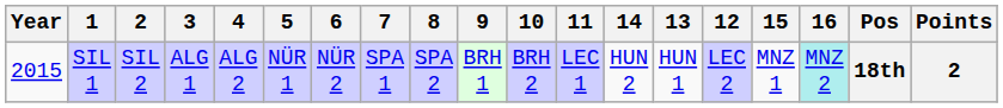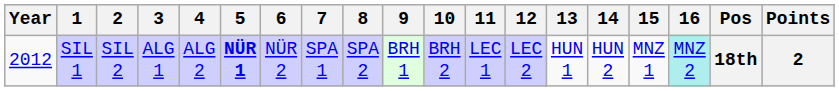 <table class="wikitable" style="text-align:center; font-size:90%">
 <tr>
 <th>Year</th>
 <th>1</th>
 <th>2</th>
 <th>3</th>
 <th>4</th>
 <th>5</th>
 <th>6</th>
 <th>7</th>
 <th>8</th>
 <th>9</th>
 <th>10</th>
 <th>11</th>
+<th>12</th>
+<th>13</th>
 <th>14</th>
-<th>13</th>
-<th>12</th>
 <th>15</th>
 <th>16</th>
 <th>Pos</th>
 <th>Points</th>
 </tr>
 <tr>
-<td><a href='#'>2015</a></td>
+<td><a href='#'>2012</a></td>
 <td style="background:#CFCFFF;"><a href='#'>SIL<br>1</a><br></td>
 <td style="background:#CFCFFF;"><a href='#'>SIL<br>2</a><br></td>
 <td style="background:#CFCFFF;"><a href='#'>ALG<br>1</a><br></td>
 <td style="background:#CFCFFF;"><a href='#'>ALG<br>2</a><br></td>
-<td style="background:#CFCFFF;"><a href='#'>NÜR<br>1</a><br></td>
+<td style="background:#CFCFFF;"><strong><a href='#'>NÜR<br>1</a><br></strong></td>
 <td style="background:#CFCFFF;"><a href='#'>NÜR<br>2</a><br></td>
 <td style="background:#CFCFFF;"><a href='#'>SPA<br>1</a><br></td>
 <td style="background:#CFCFFF;"><a href='#'>SPA<br>2</a><br></td>
 <td style="background:#DFFFDF;"><a href='#'>BRH<br>1</a><br></td>
 <td style="background:#CFCFFF;"><a href='#'>BRH<br>2</a><br></td>
 <td style="background:#CFCFFF;"><a href='#'>LEC<br>1</a><br></td>
+<td style="background:#CFCFFF;"><a href='#'>LEC<br>2</a><br></td>
+<td><a href='#'>HUN<br>1</a></td>
 <td><a href='#'>HUN<br>2</a></td>
-<td><a href='#'>HUN<br>1</a></td>
-<td style="background:#CFCFFF;"><a href='#'>LEC<br>2</a><br></td>
 <td><a href='#'>MNZ<br>1</a></td>
 <td style="background: paleturquoise;"><a href='#'>MNZ<br>2</a></td>
 <th>18th</th>
 <th>2</th>
 </tr>
 </table>
